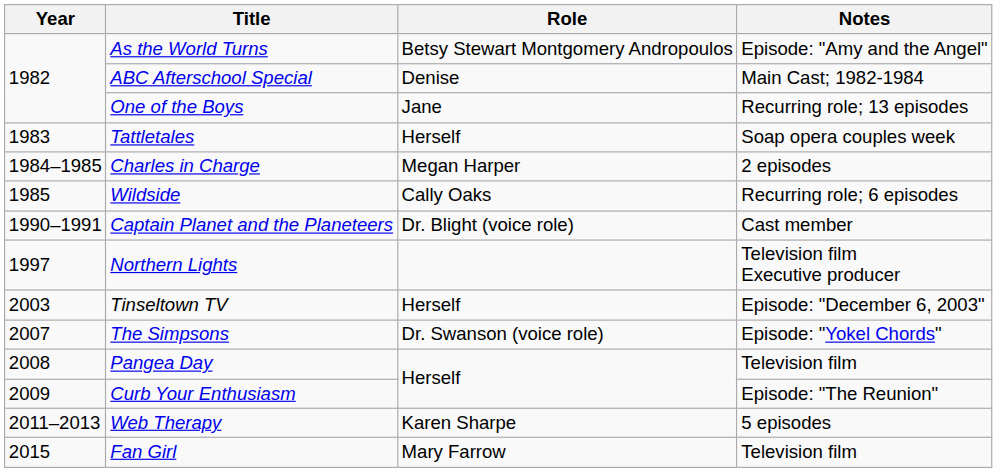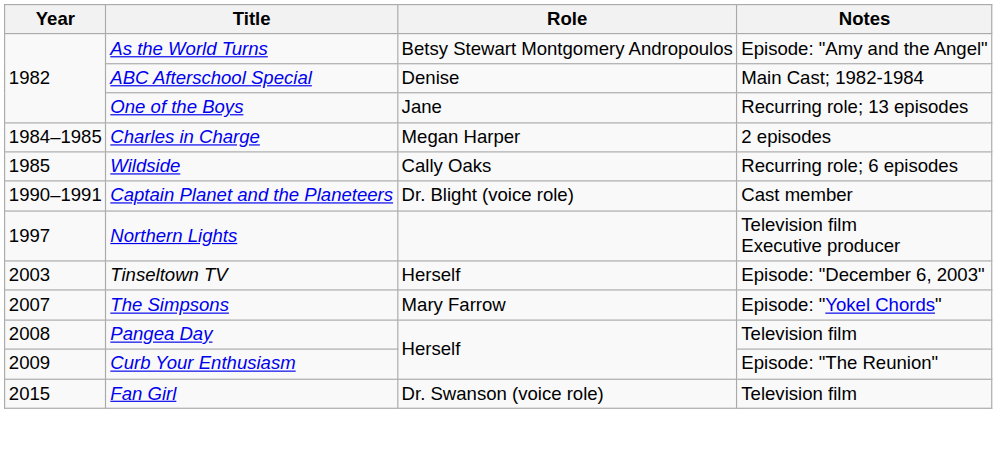 <table class="wikitable sortable">
 <tr>
 <th>Year</th>
 <th>Title</th>
 <th>Role</th>
 <th class="unsortable">Notes</th>
 </tr>
 <tr>
 <td rowspan=3>1982</td>
 <td><em><a href='#'>As the World Turns</a></em></td>
 <td>Betsy Stewart Montgomery Andropoulos</td>
 <td>Episode: "Amy and the Angel"</td>
 </tr>
 <tr>
 <td><em><a href='#'>ABC Afterschool Special</a></em></td>
 <td>Denise</td>
 <td>Main Cast; 1982-1984</td>
 </tr>
 <tr>
 <td><em><a href='#'>One of the Boys</a></em></td>
 <td>Jane</td>
 <td>Recurring role; 13 episodes</td>
-</tr>
-<tr>
-<td>1983</td>
-<td><em><a href='#'>Tattletales</a></em></td>
-<td>Herself</td>
-<td>Soap opera couples week</td>
 </tr>
 <tr>
 <td>1984–1985</td>
 <td><em><a href='#'>Charles in Charge</a></em></td>
 <td>Megan Harper</td>
 <td>2 episodes</td>
 </tr>
 <tr>
 <td>1985</td>
 <td><em><a href='#'>Wildside</a></em></td>
 <td>Cally Oaks</td>
 <td>Recurring role; 6 episodes</td>
 </tr>
 <tr>
 <td>1990–1991</td>
 <td><em><a href='#'>Captain Planet and the Planeteers</a></em></td>
 <td>Dr. Blight (voice role)</td>
 <td>Cast member</td>
 </tr>
 <tr>
 <td>1997</td>
 <td><em><a href='#'>Northern Lights</a></em></td>
 <td></td>
 <td>Television film<br>Executive producer</td>
 </tr>
 <tr>
 <td>2003</td>
 <td><em>Tinseltown TV</em></td>
 <td>Herself</td>
 <td>Episode: "December 6, 2003"</td>
 </tr>
 <tr>
 <td>2007</td>
 <td><em><a href='#'>The Simpsons</a></em></td>
-<td>Dr. Swanson (voice role)</td>
+<td>Mary Farrow</td>
 <td>Episode: "<a href='#'>Yokel Chords</a>"</td>
 </tr>
 <tr>
 <td>2008</td>
 <td><em><a href='#'>Pangea Day</a></em></td>
 <td rowspan=2>Herself</td>
 <td>Television film</td>
 </tr>
 <tr>
 <td>2009</td>
 <td><em><a href='#'>Curb Your Enthusiasm</a></em></td>
 <td>Episode: "The Reunion"</td>
 </tr>
 <tr>
-<td>2011–2013</td>
-<td><em><a href='#'>Web Therapy</a></em></td>
-<td>Karen Sharpe</td>
-<td>5 episodes</td>
-</tr>
-<tr>
 <td>2015</td>
 <td><em><a href='#'>Fan Girl</a></em></td>
-<td>Mary Farrow</td>
+<td>Dr. Swanson (voice role)</td>
 <td>Television film</td>
 </tr>
 </table>
